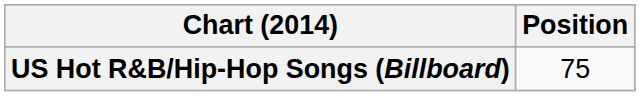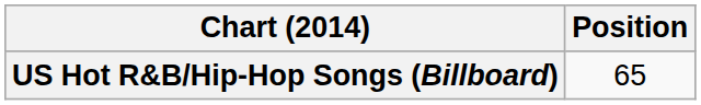 <table class="wikitable plainrowheaders" style="text-align:center;">
 <tr>
 <th scope="col">Chart (2014)</th>
 <th scope="col">Position</th>
 </tr>
 <tr>
 <th scope="row">US Hot R&B/Hip-Hop Songs (<em>Billboard</em>)</th>
-<td>75</td>
+<td>65</td>
 </tr>
 </table>
